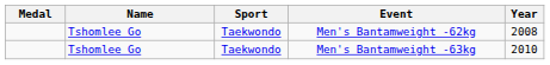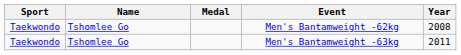 <table class="wikitable"  style="font-size:100%;  text-align:center;">
 <tr>
+<th width="80">Sport</th>
+<th width="170">Name</th>
 <th width="65">Medal</th>
-<th width="170">Name</th>
-<th width="80">Sport</th>
 <th width="250">Event</th>
 <th width="40">Year</th>
 </tr>
 <tr>
+<td><a href='#'>Taekwondo</a></td>
+<td align=left><a href='#'>Tshomlee Go</a></td>
 <td></td>
-<td align=left><a href='#'>Tshomlee Go</a></td>
-<td><a href='#'>Taekwondo</a></td>
 <td><a href='#'>Men's Bantamweight -62kg</a></td>
 <td>2008</td>
 </tr>
 <tr>
+<td><a href='#'>Taekwondo</a></td>
+<td align=left><a href='#'>Tshomlee Go</a></td>
 <td></td>
-<td align=left><a href='#'>Tshomlee Go</a></td>
-<td><a href='#'>Taekwondo</a></td>
 <td><a href='#'>Men's Bantamweight -63kg</a></td>
-<td>2010</td>
+<td>2011</td>
 </tr>
 </table>
